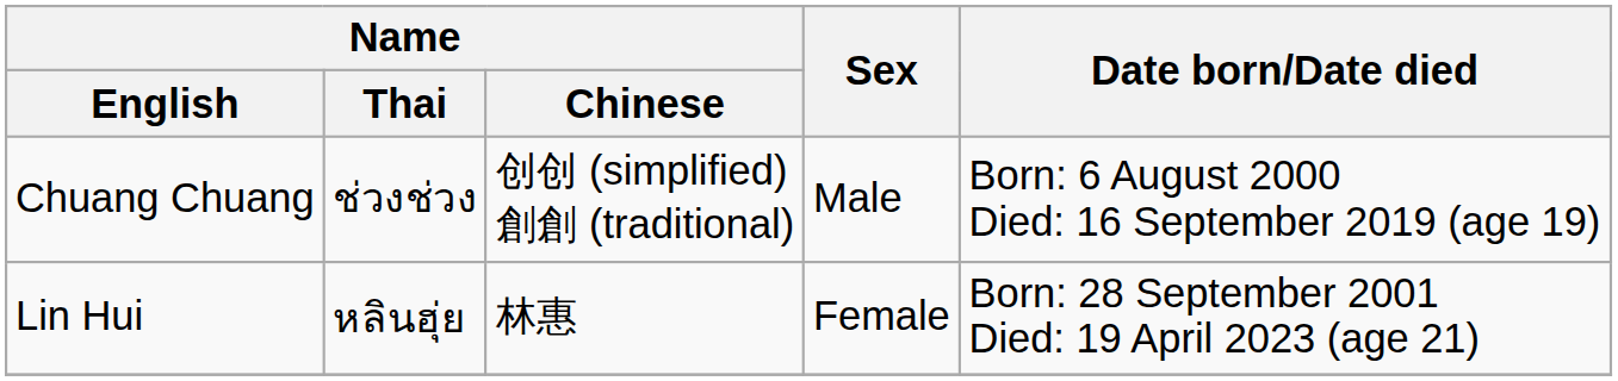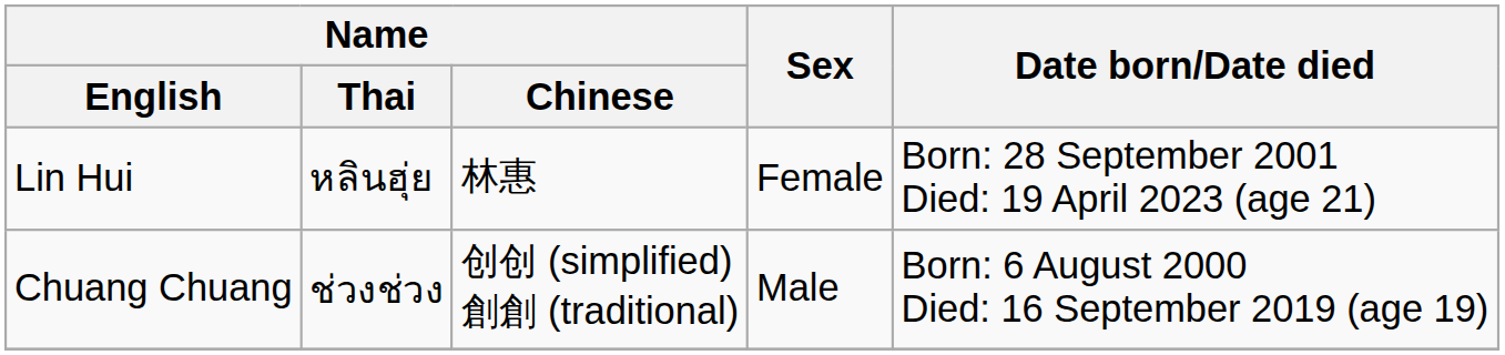 <table class="wikitable">
 <tr>
 <th colspan="3">Name</th>
 <th rowspan="2">Sex</th>
 <th rowspan="2">Date born/Date died</th>
 </tr>
 <tr>
 <th>English</th>
 <th>Thai</th>
 <th>Chinese</th>
 </tr>
 <tr>
+<td>Lin Hui</td>
+<td>หลินฮุ่ย</td>
+<td>林惠</td>
+<td>Female</td>
+<td>Born: 28 September 2001 <br> Died: 19 April 2023 (age 21)</td>
+</tr>
+<tr>
 <td>Chuang Chuang</td>
 <td>ช่วงช่วง</td>
 <td>创创 (simplified)<br>創創 (traditional)</td>
 <td>Male</td>
 <td>Born: 6 August 2000 <br> Died: 16 September 2019 (age 19)</td>
 </tr>
 <tr>
-<td>Lin Hui</td>
-<td>หลินฮุ่ย</td>
-<td>林惠</td>
-<td>Female</td>
-<td>Born: 28 September 2001 <br> Died: 19 April 2023 (age 21)</td>
-</tr>
-<tr>
 </tr>
 </table>
